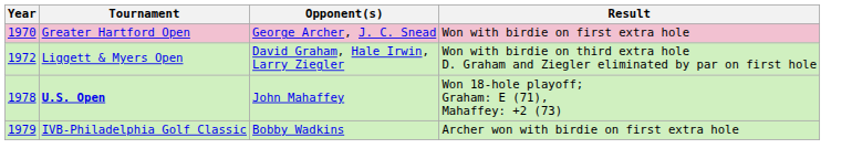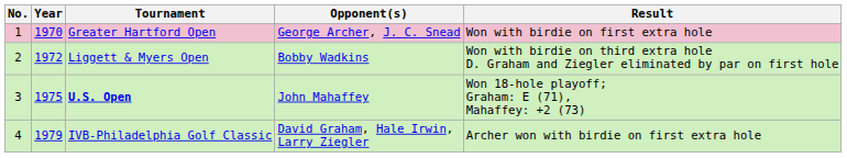 <table class="wikitable" style="font-size:95%;">
 <tr>
+<th>No.</th>
 <th>Year</th>
 <th>Tournament</th>
 <th>Opponent(s)</th>
 <th>Result</th>
 </tr>
 <tr style="background:#F2C1D1;">
+<td align=center>1</td>
 <td><a href='#'>1970</a></td>
 <td><a href='#'>Greater Hartford Open</a></td>
 <td> <a href='#'>George Archer</a>,  <a href='#'>J. C. Snead</a></td>
 <td>Won with birdie on first extra hole</td>
 </tr>
 <tr style="background:#D0F0C0;">
+<td align=center>2</td>
 <td><a href='#'>1972</a></td>
 <td><a href='#'>Liggett & Myers Open</a></td>
-<td> <a href='#'>David Graham</a>,  <a href='#'>Hale Irwin</a>,<br> <a href='#'>Larry Ziegler</a></td>
+<td> <a href='#'>Bobby Wadkins</a></td>
 <td>Won with birdie on third extra hole<br>D. Graham and Ziegler eliminated by par on first hole</td>
 </tr>
 <tr style="background:#D0F0C0;">
-<td><a href='#'>1978</a></td>
+<td align=center>3</td>
+<td><a href='#'>1975</a></td>
 <td><strong><a href='#'>U.S. Open</a></strong></td>
 <td> <a href='#'>John Mahaffey</a></td>
 <td>Won 18-hole playoff;<br>Graham: E (71),<br>Mahaffey: +2 (73)</td>
 </tr>
 <tr style="background:#D0F0C0;">
+<td align=center>4</td>
 <td><a href='#'>1979</a></td>
 <td><a href='#'>IVB-Philadelphia Golf Classic</a></td>
-<td> <a href='#'>Bobby Wadkins</a></td>
+<td> <a href='#'>David Graham</a>,  <a href='#'>Hale Irwin</a>,<br> <a href='#'>Larry Ziegler</a></td>
 <td>Archer won with birdie on first extra hole</td>
 </tr>
 </table>
